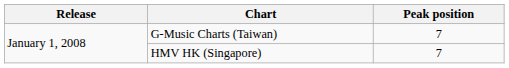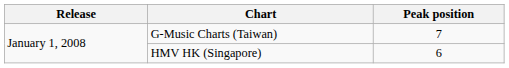 <table class="wikitable" width="650px">
 <tr>
 <th>Release</th>
 <th>Chart</th>
 <th>Peak position</th>
 </tr>
 <tr>
 <td rowspan="2">January 1, 2008</td>
 <td>G-Music Charts (Taiwan)</td>
 <td align="center">7</td>
 </tr>
 <tr>
 <td>HMV HK (Singapore)</td>
-<td align="center">7</td>
+<td align="center">6</td>
 </tr>
 </table>
